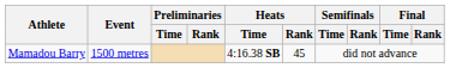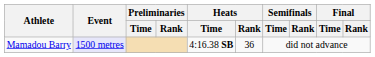 <table class=wikitable style="font-size:90%;">
 <tr>
 <th rowspan="2">Athlete</th>
 <th rowspan="2">Event</th>
 <th colspan="2">Preliminaries</th>
 <th colspan="2">Heats</th>
 <th colspan="2">Semifinals</th>
 <th colspan="2">Final</th>
 </tr>
 <tr>
 <th>Time</th>
 <th>Rank</th>
 <th>Time</th>
 <th>Rank</th>
 <th>Time</th>
 <th>Rank</th>
 <th>Time</th>
 <th>Rank</th>
 </tr>
 <tr style="border-top: single;">
 <td><a href='#'>Mamadou Barry</a></td>
-<td><a href='#'>1500 metres</a></td>
+<td style="background: lavender;"><a href='#'>1500 metres</a></td>
 <td colspan= 2 bgcolor="wheat"></td>
 <td align=center>4:16.38 <strong>SB</strong></td>
-<td align=center>45</td>
+<td align=center>36</td>
 <td align=center colspan=4>did not advance</td>
 </tr>
 </table>
